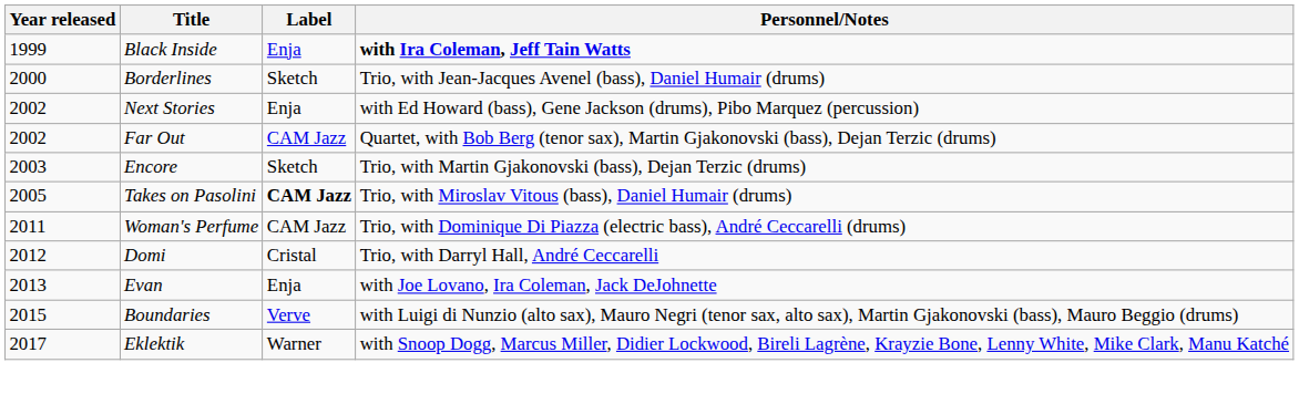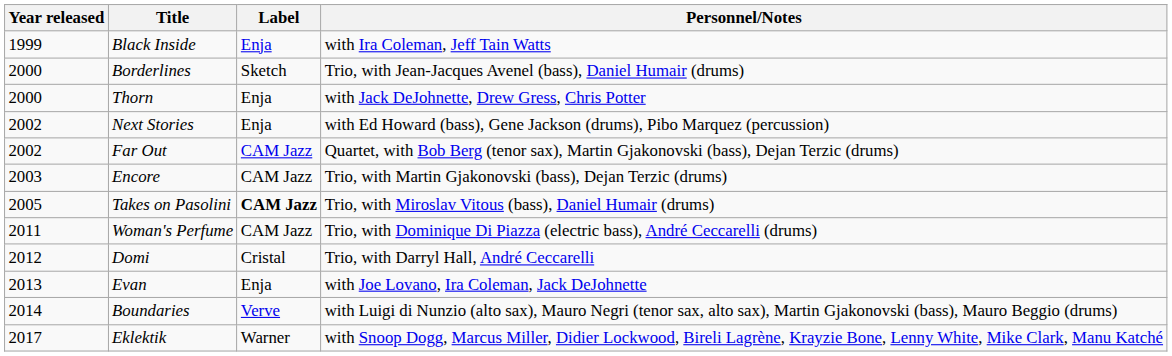 <table class="wikitable sortable">
 <tr>
 <th>Year released</th>
 <th>Title</th>
 <th>Label</th>
 <th>Personnel/Notes</th>
 </tr>
 <tr>
 <td>1999</td>
 <td><em>Black Inside</em></td>
 <td><a href='#'>Enja</a></td>
-<td><strong>with <a href='#'>Ira Coleman</a>, <a href='#'>Jeff Tain Watts</a></strong></td>
+<td>with <a href='#'>Ira Coleman</a>, <a href='#'>Jeff Tain Watts</a></td>
 </tr>
 <tr>
 <td>2000</td>
 <td><em>Borderlines</em></td>
 <td>Sketch</td>
 <td>Trio, with Jean-Jacques Avenel (bass), <a href='#'>Daniel Humair</a> (drums)</td>
+</tr>
+<tr>
+<td>2000</td>
+<td><em>Thorn</em></td>
+<td>Enja</td>
+<td>with <a href='#'>Jack DeJohnette</a>, <a href='#'>Drew Gress</a>, <a href='#'>Chris Potter</a></td>
 </tr>
 <tr>
 <td>2002</td>
 <td><em>Next Stories</em></td>
 <td>Enja</td>
 <td>with Ed Howard (bass), Gene Jackson (drums), Pibo Marquez (percussion)</td>
 </tr>
 <tr>
 <td>2002</td>
 <td><em>Far Out</em></td>
 <td><a href='#'>CAM Jazz</a></td>
 <td>Quartet, with <a href='#'>Bob Berg</a> (tenor sax), Martin Gjakonovski (bass), Dejan Terzic (drums)</td>
 </tr>
 <tr>
 <td>2003</td>
 <td><em>Encore</em></td>
-<td>Sketch</td>
+<td>CAM Jazz</td>
 <td>Trio, with Martin Gjakonovski (bass), Dejan Terzic (drums)</td>
 </tr>
 <tr>
 <td>2005</td>
 <td><em>Takes on Pasolini</em></td>
 <td><strong>CAM Jazz</strong></td>
 <td>Trio, with <a href='#'>Miroslav Vitous</a> (bass), <a href='#'>Daniel Humair</a> (drums)</td>
 </tr>
 <tr>
 <td>2011</td>
 <td><em>Woman's Perfume</em></td>
 <td>CAM Jazz</td>
 <td>Trio, with <a href='#'>Dominique Di Piazza</a> (electric bass), <a href='#'>André Ceccarelli</a> (drums)</td>
 </tr>
 <tr>
 <td>2012</td>
 <td><em>Domi</em></td>
 <td>Cristal</td>
 <td>Trio, with Darryl Hall, <a href='#'>André Ceccarelli</a></td>
 </tr>
 <tr>
 <td>2013</td>
 <td><em>Evan</em></td>
 <td>Enja</td>
 <td>with <a href='#'>Joe Lovano</a>, <a href='#'>Ira Coleman</a>, <a href='#'>Jack DeJohnette</a></td>
 </tr>
 <tr>
-<td>2015</td>
+<td>2014</td>
 <td><em>Boundaries</em></td>
 <td><a href='#'>Verve</a></td>
 <td>with Luigi di Nunzio (alto sax), Mauro Negri (tenor sax, alto sax), Martin Gjakonovski (bass), Mauro Beggio (drums)</td>
 </tr>
 <tr>
 <td>2017</td>
 <td><em>Eklektik</em></td>
 <td>Warner</td>
 <td>with <a href='#'>Snoop Dogg</a>, <a href='#'>Marcus Miller</a>, <a href='#'>Didier Lockwood</a>, <a href='#'>Bireli Lagrène</a>, <a href='#'>Krayzie Bone</a>, <a href='#'>Lenny White</a>, <a href='#'>Mike Clark</a>, <a href='#'>Manu Katché</a></td>
 </tr>
 </table>
